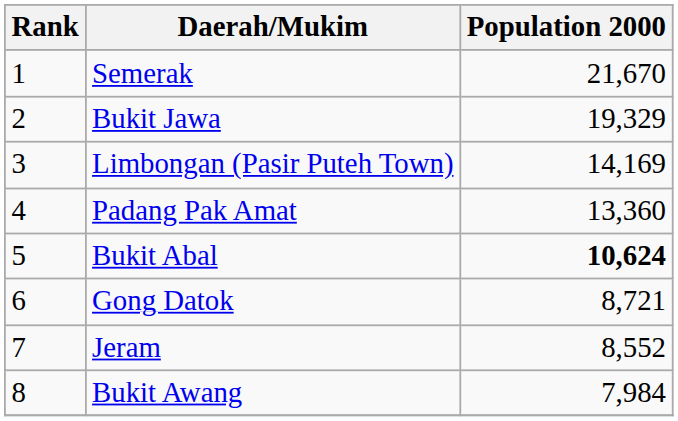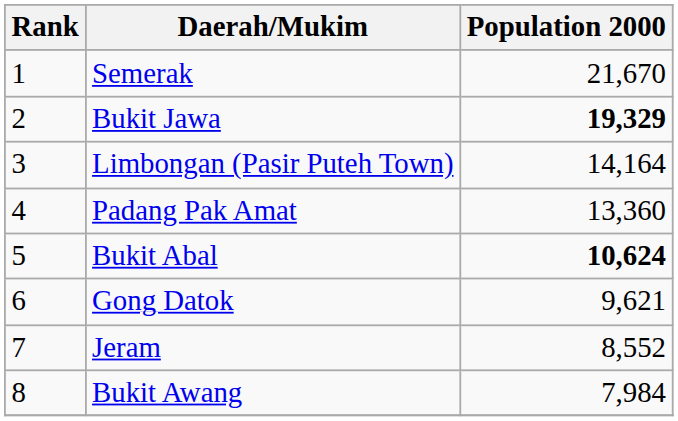 <table class="wikitable" style="text-align:right; margin-right:60px">
 <tr>
 <th>Rank</th>
 <th>Daerah/Mukim</th>
 <th>Population 2000</th>
 </tr>
 <tr>
 <td align=left>1</td>
 <td align=left><a href='#'>Semerak</a></td>
 <td>21,670</td>
 </tr>
 <tr>
 <td align=left>2</td>
 <td align=left><a href='#'>Bukit Jawa</a></td>
-<td>19,329</td>
+<td><strong>19,329</strong></td>
 </tr>
 <tr>
 <td align=left>3</td>
 <td align=left><a href='#'>Limbongan (Pasir Puteh Town)</a></td>
-<td>14,169</td>
+<td>14,164</td>
 </tr>
 <tr>
 <td align=left>4</td>
 <td align=left><a href='#'>Padang Pak Amat</a></td>
 <td>13,360</td>
 </tr>
 <tr>
 <td align=left>5</td>
 <td align=left><a href='#'>Bukit Abal</a></td>
 <td><strong>10,624</strong></td>
 </tr>
 <tr>
 <td align=left>6</td>
 <td align=left><a href='#'>Gong Datok</a></td>
-<td>8,721</td>
+<td>9,621</td>
 </tr>
 <tr>
 <td align=left>7</td>
 <td align=left><a href='#'>Jeram</a></td>
 <td>8,552</td>
 </tr>
 <tr>
 <td align=left>8</td>
 <td align=left><a href='#'>Bukit Awang</a></td>
 <td>7,984</td>
 </tr>
 <tr>
 </tr>
 </table>
